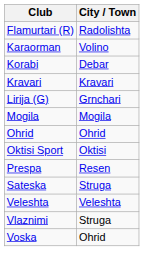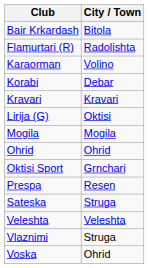 <table class="wikitable sortable">
 <tr>
 <th>Club</th>
 <th>City / Town</th>
+</tr>
+<tr>
+<td><a href='#'>Bair Krkardash</a></td>
+<td><a href='#'>Bitola</a></td>
 </tr>
 <tr>
 <td><a href='#'>Flamurtari (R)</a></td>
 <td><a href='#'>Radolishta</a></td>
 </tr>
 <tr>
 <td><a href='#'>Karaorman</a></td>
 <td><a href='#'>Volino</a></td>
 </tr>
 <tr>
 <td><a href='#'>Korabi</a></td>
 <td><a href='#'>Debar</a></td>
 </tr>
 <tr>
 <td><a href='#'>Kravari</a></td>
 <td><a href='#'>Kravari</a></td>
 </tr>
 <tr>
 <td><a href='#'>Lirija (G)</a></td>
-<td><a href='#'>Grnchari</a></td>
+<td><a href='#'>Oktisi</a></td>
 </tr>
 <tr>
 <td><a href='#'>Mogila</a></td>
 <td><a href='#'>Mogila</a></td>
 </tr>
 <tr>
 <td><a href='#'>Ohrid</a></td>
 <td><a href='#'>Ohrid</a></td>
 </tr>
 <tr>
 <td><a href='#'>Oktisi Sport</a></td>
-<td><a href='#'>Oktisi</a></td>
+<td><a href='#'>Grnchari</a></td>
 </tr>
 <tr>
 <td><a href='#'>Prespa</a></td>
 <td><a href='#'>Resen</a></td>
 </tr>
 <tr>
 <td><a href='#'>Sateska</a></td>
 <td><a href='#'>Struga</a></td>
 </tr>
 <tr>
 <td><a href='#'>Veleshta</a></td>
 <td><a href='#'>Veleshta</a></td>
 </tr>
 <tr>
 <td><a href='#'>Vlaznimi</a></td>
 <td>Struga</td>
 </tr>
 <tr>
 <td><a href='#'>Voska</a></td>
 <td>Ohrid</td>
 </tr>
 </table>
